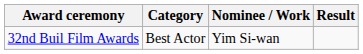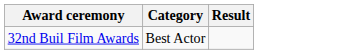 <table class="wikitable plainrowheaders sortable">
 <tr>
 <th scope="col">Award ceremony</th>
 <th scope="col">Category</th>
-<th scope="col">Nominee / Work</th>
 <th scope="col">Result</th>
 </tr>
 <tr>
 <td rowspan=1><a href='#'>32nd Buil Film Awards</a></td>
 <td>Best Actor</td>
-<td>Yim Si-wan</td>
 <td></td>
 </tr>
 </table>
